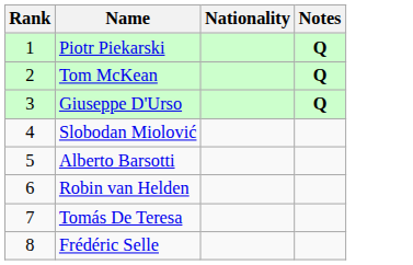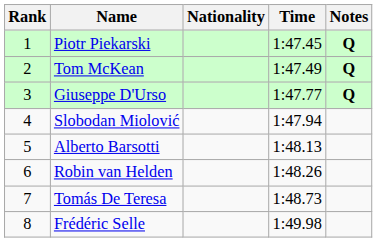 <table class="wikitable sortable" style="text-align:center">
 <tr>
 <th>Rank</th>
 <th>Name</th>
 <th>Nationality</th>
+<th>Time</th>
 <th>Notes</th>
 </tr>
 <tr bgcolor=ccffcc>
 <td>1</td>
 <td align=left><a href='#'>Piotr Piekarski</a></td>
 <td align=left></td>
+<td>1:47.45</td>
 <td><strong>Q</strong></td>
 </tr>
 <tr bgcolor=ccffcc>
 <td>2</td>
 <td align=left><a href='#'>Tom McKean</a></td>
 <td align=left></td>
+<td>1:47.49</td>
 <td><strong>Q</strong></td>
 </tr>
 <tr bgcolor=ccffcc>
 <td>3</td>
 <td align=left><a href='#'>Giuseppe D'Urso</a></td>
 <td align=left></td>
+<td>1:47.77</td>
 <td><strong>Q</strong></td>
 </tr>
 <tr>
 <td>4</td>
 <td align=left><a href='#'>Slobodan Miolović</a></td>
 <td align=left></td>
+<td>1:47.94</td>
 <td></td>
 </tr>
 <tr>
 <td>5</td>
 <td align=left><a href='#'>Alberto Barsotti</a></td>
 <td align=left></td>
+<td>1:48.13</td>
 <td></td>
 </tr>
 <tr>
 <td>6</td>
 <td align=left><a href='#'>Robin van Helden</a></td>
 <td align=left></td>
+<td>1:48.26</td>
 <td></td>
 </tr>
 <tr>
 <td>7</td>
 <td align=left><a href='#'>Tomás De Teresa</a></td>
 <td align=left></td>
+<td>1:48.73</td>
 <td></td>
 </tr>
 <tr>
 <td>8</td>
 <td align=left><a href='#'>Frédéric Selle</a></td>
 <td align=left></td>
+<td>1:49.98</td>
 <td></td>
 </tr>
 </table>
